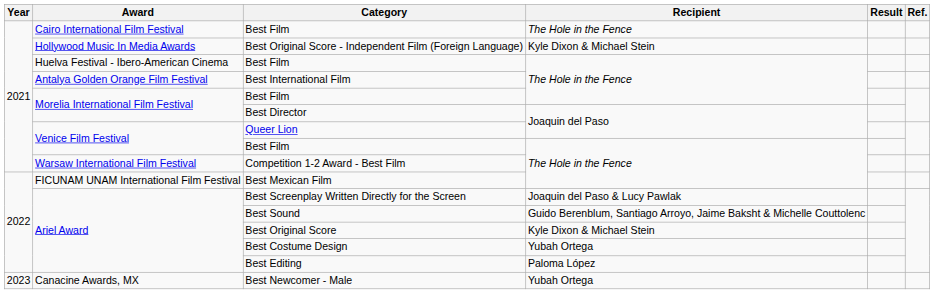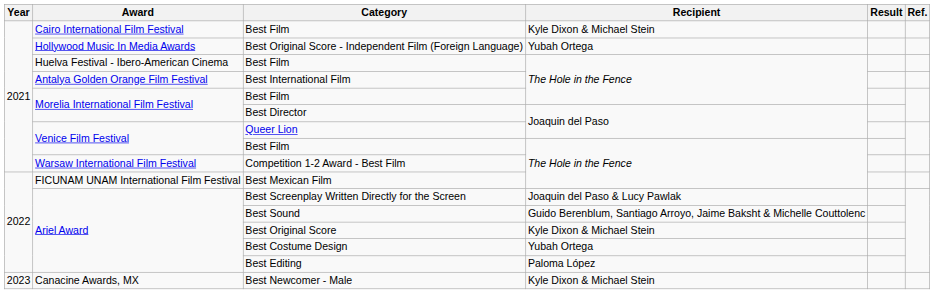 <table class="wikitable">
 <tr>
 <th>Year</th>
 <th>Award</th>
 <th>Category</th>
 <th>Recipient</th>
 <th>Result</th>
 <th>Ref.</th>
 </tr>
 <tr>
 <td rowspan="9">2021</td>
 <td><a href='#'>Cairo International Film Festival</a></td>
 <td>Best Film</td>
-<td><em>The Hole in the Fence</em></td>
+<td>Kyle Dixon & Michael Stein</td>
 <td></td>
 <td></td>
 </tr>
 <tr>
 <td><a href='#'>Hollywood Music In Media Awards</a></td>
 <td>Best Original Score - Independent Film (Foreign Language)</td>
-<td>Kyle Dixon & Michael Stein</td>
+<td>Yubah Ortega</td>
 <td></td>
 <td></td>
 </tr>
 <tr>
 <td>Huelva Festival - Ibero-American Cinema</td>
 <td>Best Film</td>
 <td rowspan="3"><em>The Hole in the Fence</em></td>
 <td></td>
 <td></td>
 </tr>
 <tr>
 <td><a href='#'>Antalya Golden Orange Film Festival</a></td>
 <td>Best International Film</td>
 <td></td>
 <td></td>
 </tr>
 <tr>
 <td rowspan="2"><a href='#'>Morelia International Film Festival</a></td>
 <td>Best Film</td>
 <td></td>
 <td rowspan="2"></td>
 </tr>
 <tr>
 <td>Best Director</td>
 <td rowspan="2">Joaquin del Paso</td>
 <td></td>
 </tr>
 <tr>
 <td rowspan="2"><a href='#'>Venice Film Festival</a></td>
 <td><a href='#'>Queer Lion</a></td>
 <td></td>
 <td rowspan="2"></td>
 </tr>
 <tr>
 <td>Best Film</td>
 <td rowspan="3"><em>The Hole in the Fence</em></td>
 <td></td>
 </tr>
 <tr>
 <td><a href='#'>Warsaw International Film Festival</a></td>
 <td>Competition 1-2 Award - Best Film</td>
 <td></td>
 <td></td>
 </tr>
 <tr>
 <td rowspan="6">2022</td>
 <td>FICUNAM UNAM International Film Festival</td>
 <td>Best Mexican Film</td>
 <td></td>
 <td></td>
 </tr>
 <tr>
 <td rowspan="5"><a href='#'>Ariel Award</a></td>
 <td>Best Screenplay Written Directly for the Screen</td>
 <td>Joaquin del Paso & Lucy Pawlak</td>
 <td></td>
 <td rowspan="5"></td>
 </tr>
 <tr>
 <td>Best Sound</td>
 <td>Guido Berenblum, Santiago Arroyo, Jaime Baksht & Michelle Couttolenc</td>
 <td></td>
 </tr>
 <tr>
 <td>Best Original Score</td>
 <td>Kyle Dixon & Michael Stein</td>
 <td></td>
 </tr>
 <tr>
 <td>Best Costume Design</td>
 <td>Yubah Ortega</td>
 <td></td>
 </tr>
 <tr>
 <td>Best Editing</td>
 <td>Paloma López</td>
 <td></td>
 </tr>
 <tr>
 <td>2023</td>
 <td>Canacine Awards, MX</td>
 <td>Best Newcomer - Male</td>
-<td>Yubah Ortega</td>
+<td>Kyle Dixon & Michael Stein</td>
 <td></td>
 <td></td>
 </tr>
 </table>
